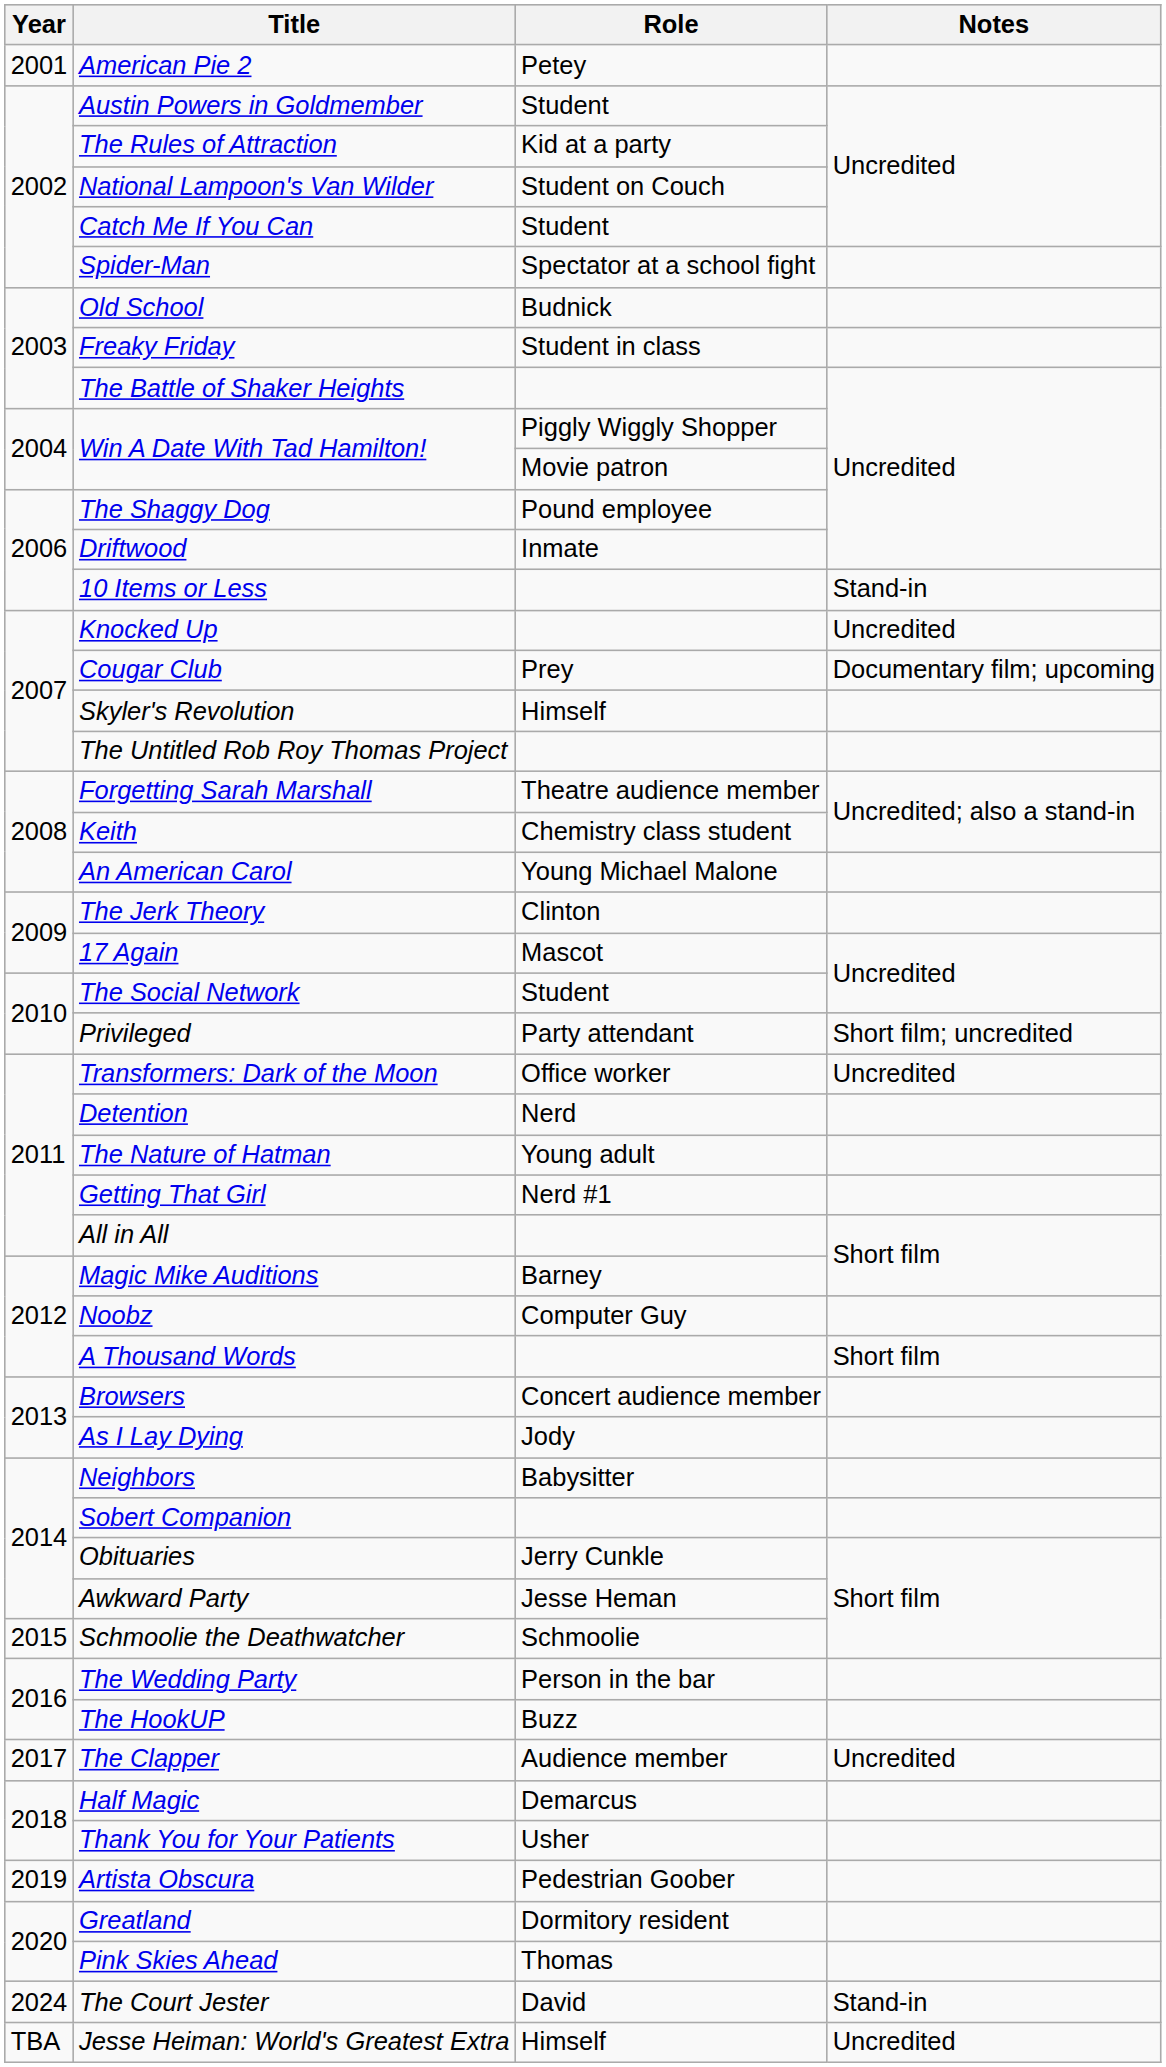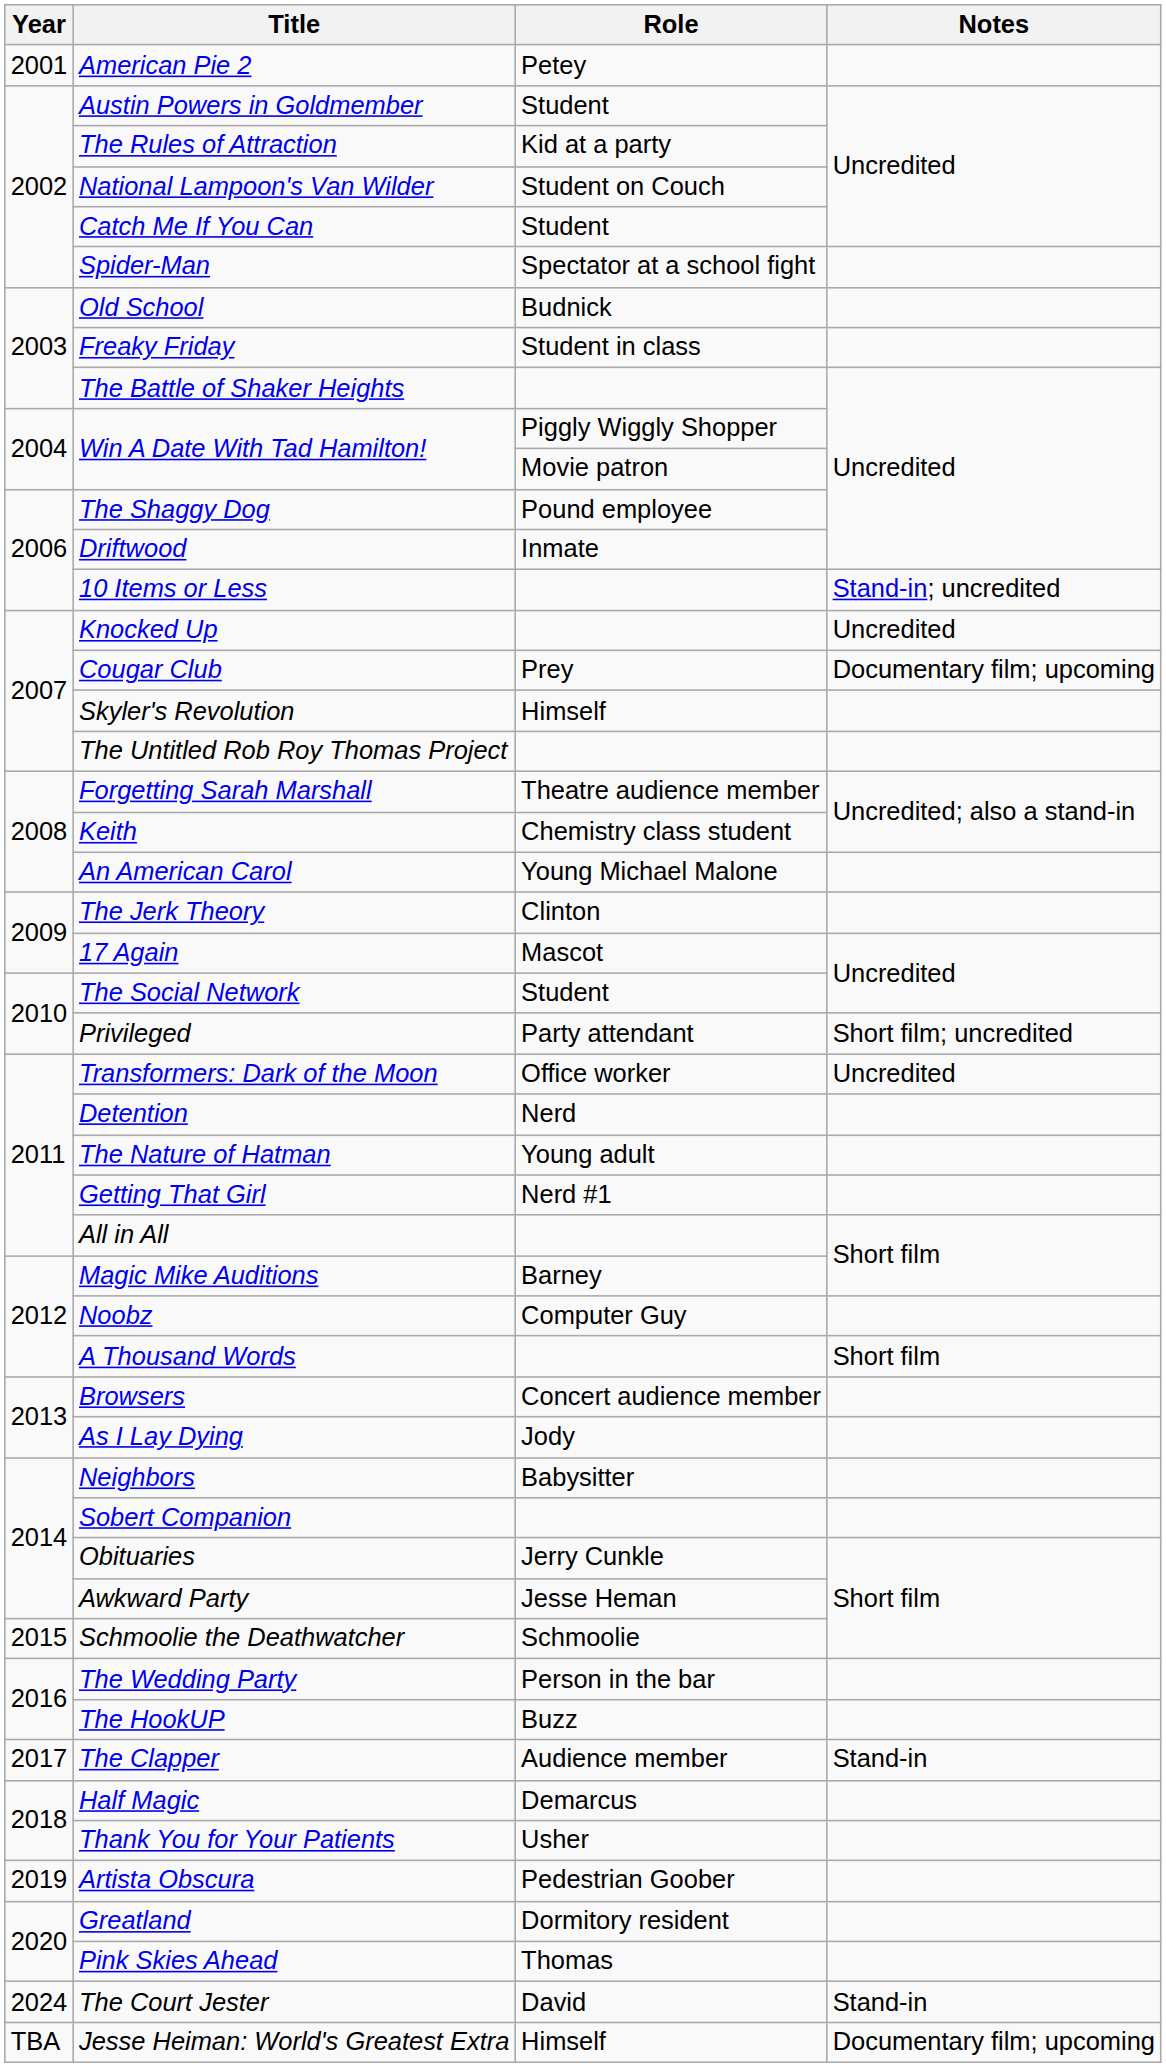 <table class="wikitable plainrowheaders sortable">
 <tr>
 <th scope="col">Year</th>
 <th scope="col">Title</th>
 <th scope="col">Role</th>
 <th scope="col" class="unsortable">Notes</th>
 </tr>
 <tr>
 <td>2001</td>
 <td><em><a href='#'>American Pie 2</a></em></td>
 <td>Petey</td>
 <td></td>
 </tr>
 <tr>
 <td rowspan=5>2002</td>
 <td><em><a href='#'>Austin Powers in Goldmember</a></em></td>
 <td>Student</td>
 <td rowspan=4>Uncredited</td>
 </tr>
 <tr>
 <td><em><a href='#'>The Rules of Attraction</a></em></td>
 <td>Kid at a party</td>
 </tr>
 <tr>
 <td><em><a href='#'>National Lampoon's Van Wilder</a></em></td>
 <td>Student on Couch</td>
 </tr>
 <tr>
 <td><em><a href='#'>Catch Me If You Can</a></em></td>
 <td>Student</td>
 </tr>
 <tr>
 <td><em><a href='#'>Spider-Man</a></em></td>
 <td>Spectator at a school fight</td>
 <td></td>
 </tr>
 <tr>
 <td rowspan=3>2003</td>
 <td><em><a href='#'>Old School</a></em></td>
 <td>Budnick</td>
 <td></td>
 </tr>
 <tr>
 <td><em><a href='#'>Freaky Friday</a></em></td>
 <td>Student in class</td>
 <td></td>
 </tr>
 <tr>
 <td><em><a href='#'>The Battle of Shaker Heights</a></em></td>
 <td></td>
 <td rowspan=5>Uncredited</td>
 </tr>
 <tr>
 <td rowspan=2>2004</td>
 <td rowspan=2><em><a href='#'>Win A Date With Tad Hamilton!</a></em></td>
 <td>Piggly Wiggly Shopper</td>
 </tr>
 <tr>
 <td>Movie patron</td>
 </tr>
 <tr>
 <td rowspan=3>2006</td>
 <td><em><a href='#'>The Shaggy Dog</a></em></td>
 <td>Pound employee</td>
 </tr>
 <tr>
 <td><em><a href='#'>Driftwood</a></em></td>
 <td>Inmate</td>
 </tr>
 <tr>
 <td><em><a href='#'>10 Items or Less</a></em></td>
 <td></td>
-<td>Stand-in</td>
+<td><a href='#'>Stand-in</a>; uncredited</td>
 </tr>
 <tr>
 <td rowspan=4>2007</td>
 <td><em><a href='#'>Knocked Up</a></em></td>
 <td></td>
 <td>Uncredited</td>
 </tr>
 <tr>
 <td><em><a href='#'>Cougar Club</a></em></td>
 <td>Prey</td>
 <td>Documentary film; upcoming</td>
 </tr>
 <tr>
 <td><em>Skyler's Revolution</em></td>
 <td>Himself</td>
 <td></td>
 </tr>
 <tr>
 <td><em>The Untitled Rob Roy Thomas Project</em></td>
 <td></td>
 <td></td>
 </tr>
 <tr>
 <td rowspan=3>2008</td>
 <td><em><a href='#'>Forgetting Sarah Marshall</a></em></td>
 <td>Theatre audience member</td>
 <td rowspan=2>Uncredited; also a stand-in</td>
 </tr>
 <tr>
 <td><em><a href='#'>Keith</a></em></td>
 <td>Chemistry class student</td>
 </tr>
 <tr>
 <td><em><a href='#'>An American Carol</a></em></td>
 <td>Young Michael Malone</td>
 <td></td>
 </tr>
 <tr>
 <td rowspan=2>2009</td>
 <td><em><a href='#'>The Jerk Theory</a></em></td>
 <td>Clinton</td>
 <td></td>
 </tr>
 <tr>
 <td><em><a href='#'>17 Again</a></em></td>
 <td>Mascot</td>
 <td rowspan=2>Uncredited</td>
 </tr>
 <tr>
 <td rowspan=2>2010</td>
 <td><em><a href='#'>The Social Network</a></em></td>
 <td>Student</td>
 </tr>
 <tr>
 <td><em>Privileged</em></td>
 <td>Party attendant</td>
 <td>Short film; uncredited</td>
 </tr>
 <tr>
 <td rowspan=5>2011</td>
 <td><em><a href='#'>Transformers: Dark of the Moon</a></em></td>
 <td>Office worker</td>
 <td>Uncredited</td>
 </tr>
 <tr>
 <td><em><a href='#'>Detention</a></em></td>
 <td>Nerd</td>
 <td></td>
 </tr>
 <tr>
 <td><em><a href='#'>The Nature of Hatman</a></em></td>
 <td>Young adult</td>
 <td></td>
 </tr>
 <tr>
 <td><em><a href='#'>Getting That Girl</a></em></td>
 <td>Nerd #1</td>
 <td></td>
 </tr>
 <tr>
 <td><em>All in All</em></td>
 <td></td>
 <td rowspan=2>Short film</td>
 </tr>
 <tr>
 <td rowspan=3>2012</td>
 <td><em><a href='#'>Magic Mike Auditions</a></em></td>
 <td>Barney</td>
 </tr>
 <tr>
 <td><em><a href='#'>Noobz</a></em></td>
 <td>Computer Guy</td>
 <td></td>
 </tr>
 <tr>
 <td><em><a href='#'>A Thousand Words</a></em></td>
 <td></td>
 <td rowspan=1>Short film</td>
 </tr>
 <tr>
 <td rowspan=2>2013</td>
 <td><em><a href='#'>Browsers</a></em></td>
 <td>Concert audience member</td>
 <td></td>
 </tr>
 <tr>
 <td><em><a href='#'>As I Lay Dying</a></em></td>
 <td>Jody</td>
 <td></td>
 </tr>
 <tr>
 <td rowspan=4>2014</td>
 <td><em><a href='#'>Neighbors</a></em></td>
 <td>Babysitter</td>
 <td></td>
 </tr>
 <tr>
 <td><em><a href='#'>Sobert Companion</a></em></td>
 <td></td>
 <td></td>
 </tr>
 <tr>
 <td><em>Obituaries</em></td>
 <td>Jerry Cunkle</td>
 <td rowspan=3>Short film</td>
 </tr>
 <tr>
 <td><em>Awkward Party</em></td>
 <td>Jesse Heman</td>
 </tr>
 <tr>
 <td>2015</td>
 <td><em>Schmoolie the Deathwatcher</em></td>
 <td>Schmoolie</td>
 </tr>
 <tr>
 <td rowspan=2>2016</td>
 <td><em><a href='#'>The Wedding Party</a></em></td>
 <td>Person in the bar</td>
 <td></td>
 </tr>
 <tr>
 <td><em><a href='#'>The HookUP</a></em></td>
 <td>Buzz</td>
 <td></td>
 </tr>
 <tr>
 <td>2017</td>
 <td><em><a href='#'>The Clapper</a></em></td>
 <td>Audience member</td>
-<td>Uncredited</td>
+<td>Stand-in</td>
 </tr>
 <tr>
 <td rowspan=2>2018</td>
 <td><em><a href='#'>Half Magic</a></em></td>
 <td>Demarcus</td>
 <td></td>
 </tr>
 <tr>
 <td><em><a href='#'>Thank You for Your Patients</a></em></td>
 <td>Usher</td>
 <td></td>
 </tr>
 <tr>
 <td>2019</td>
 <td><em><a href='#'>Artista Obscura</a></em></td>
 <td>Pedestrian Goober</td>
 <td></td>
 </tr>
 <tr>
 <td rowspan=2>2020</td>
 <td><em><a href='#'>Greatland</a></em></td>
 <td>Dormitory resident</td>
 <td></td>
 </tr>
 <tr>
 <td><em><a href='#'>Pink Skies Ahead</a></em></td>
 <td>Thomas</td>
 <td></td>
 </tr>
 <tr>
 <td>2024</td>
 <td><em>The Court Jester</em></td>
 <td>David</td>
 <td>Stand-in</td>
 </tr>
 <tr>
 <td>TBA</td>
 <td><em>Jesse Heiman: World's Greatest Extra</em></td>
 <td>Himself</td>
-<td>Uncredited</td>
+<td>Documentary film; upcoming</td>
 </tr>
 </table>
